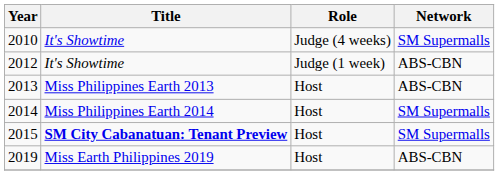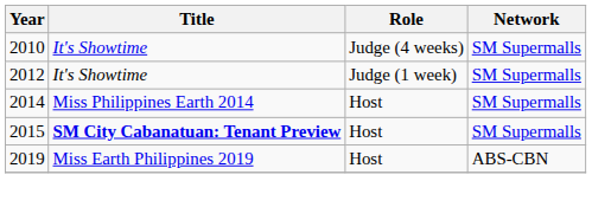 <table class="wikitable">
 <tr>
 <th>Year</th>
 <th>Title</th>
 <th>Role</th>
 <th>Network</th>
 </tr>
 <tr>
 <td>2010</td>
 <td><em><a href='#'>It's Showtime</a></em></td>
 <td>Judge (4 weeks)</td>
 <td><a href='#'>SM Supermalls</a></td>
 </tr>
 <tr>
 <td>2012</td>
 <td><em>It's Showtime</em></td>
 <td>Judge (1 week)</td>
-<td>ABS-CBN</td>
-</tr>
-<tr>
-<td>2013</td>
-<td><a href='#'>Miss Philippines Earth 2013</a></td>
-<td>Host</td>
-<td>ABS-CBN</td>
+<td><a href='#'>SM Supermalls</a></td>
 </tr>
 <tr>
 <td>2014</td>
 <td><a href='#'>Miss Philippines Earth 2014</a></td>
 <td>Host</td>
 <td><a href='#'>SM Supermalls</a></td>
 </tr>
 <tr>
 <td>2015</td>
 <td><strong><a href='#'>SM City Cabanatuan: Tenant Preview</a></strong></td>
 <td>Host</td>
 <td><a href='#'>SM Supermalls</a></td>
 </tr>
 <tr>
 <td>2019</td>
 <td><a href='#'>Miss Earth Philippines 2019</a></td>
 <td>Host</td>
 <td>ABS-CBN</td>
 </tr>
 <tr>
 </tr>
 </table>
